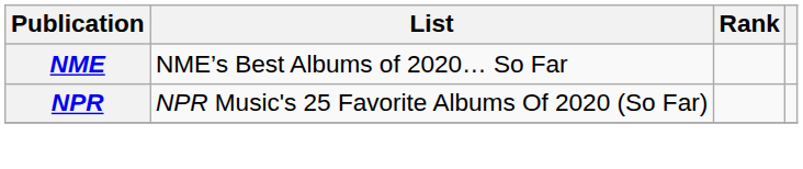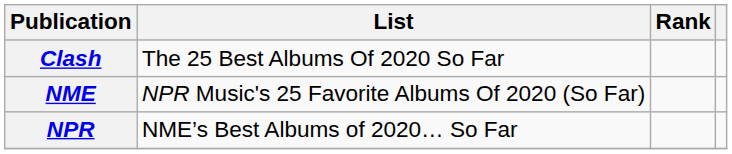 <table class="wikitable sortable plainrowheaders">
 <tr>
 <th scope="col">Publication</th>
 <th scope="col">List</th>
 <th scope="col">Rank</th>
 <th scope="col" class="unsortable"></th>
 </tr>
 <tr>
+<th scope="row"><em><a href='#'>Clash</a></em></th>
+<td>The 25 Best Albums Of 2020 So Far</td>
+<td></td>
+<td></td>
+</tr>
+<tr>
 <th scope="row"><em><a href='#'>NME</a></em></th>
-<td>NME’s Best Albums of 2020… So Far</td>
+<td><em>NPR</em> Music's 25 Favorite Albums Of 2020 (So Far)</td>
 <td></td>
 <td></td>
 </tr>
 <tr>
 <th scope="row"><em><a href='#'>NPR</a></em></th>
-<td><em>NPR</em> Music's 25 Favorite Albums Of 2020 (So Far)</td>
+<td>NME’s Best Albums of 2020… So Far</td>
 <td></td>
 <td></td>
 </tr>
 <tr>
 </tr>
 </table>
